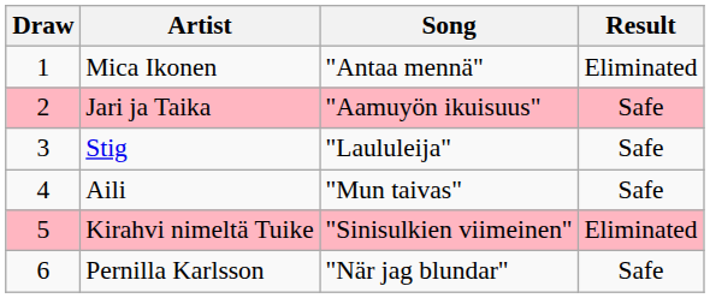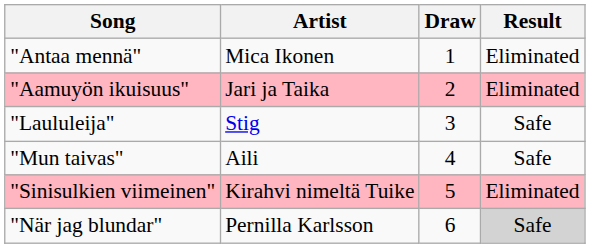 <table class="sortable wikitable" style="margin: 1em auto 1em auto; text-align:center;">
 <tr>
+<th>Song</th>
+<th>Artist</th>
 <th>Draw</th>
-<th>Artist</th>
-<th>Song</th>
 <th>Result</th>
 </tr>
 <tr>
+<td align="left">"Antaa mennä"</td>
+<td align="left">Mica Ikonen</td>
 <td>1</td>
-<td align="left">Mica Ikonen</td>
-<td align="left">"Antaa mennä"</td>
 <td>Eliminated</td>
 </tr>
 <tr style="background:lightpink;">
+<td align="left">"Aamuyön ikuisuus"</td>
+<td align="left">Jari ja Taika</td>
 <td>2</td>
-<td align="left">Jari ja Taika</td>
-<td align="left">"Aamuyön ikuisuus"</td>
+<td>Eliminated</td>
+</tr>
+<tr>
+<td align="left">"Laululeija"</td>
+<td align="left"><a href='#'>Stig</a></td>
+<td>3</td>
 <td>Safe</td>
 </tr>
 <tr>
-<td>3</td>
-<td align="left"><a href='#'>Stig</a></td>
-<td align="left">"Laululeija"</td>
-<td>Safe</td>
-</tr>
-<tr>
+<td align="left">"Mun taivas"</td>
+<td align="left">Aili</td>
 <td>4</td>
-<td align="left">Aili</td>
-<td align="left">"Mun taivas"</td>
 <td>Safe</td>
 </tr>
 <tr style="background:lightpink;">
+<td align="left">"Sinisulkien viimeinen"</td>
+<td align="left">Kirahvi nimeltä Tuike</td>
 <td>5</td>
-<td align="left">Kirahvi nimeltä Tuike</td>
-<td align="left">"Sinisulkien viimeinen"</td>
 <td>Eliminated</td>
 </tr>
 <tr>
+<td align="left">"När jag blundar"</td>
+<td align="left">Pernilla Karlsson</td>
 <td>6</td>
-<td align="left">Pernilla Karlsson</td>
-<td align="left">"När jag blundar"</td>
-<td>Safe</td>
+<td style="background: lightgrey;">Safe</td>
 </tr>
 </table>
